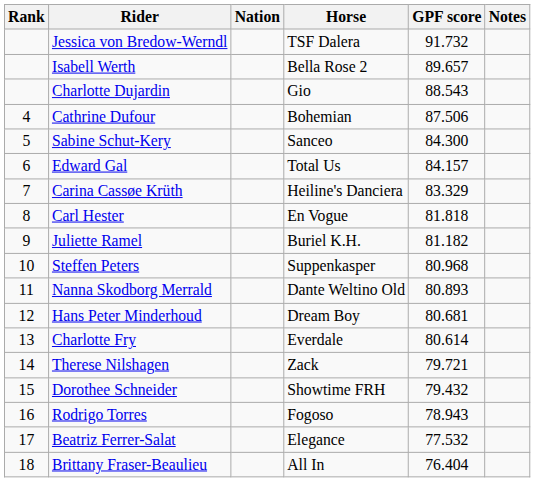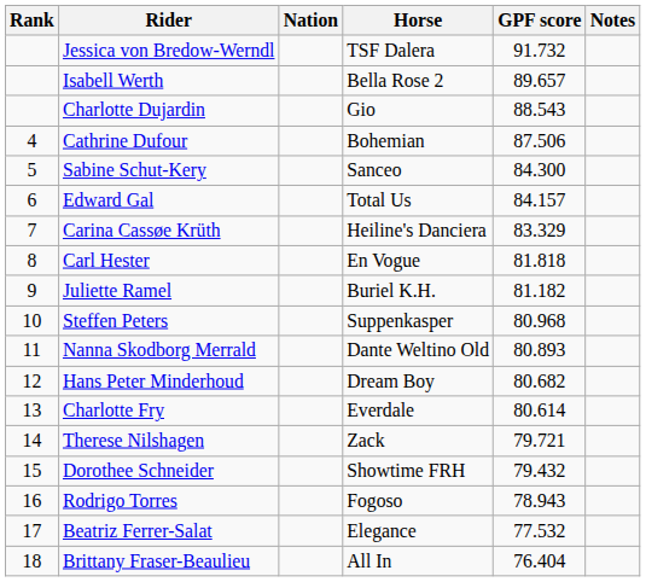 <table class="wikitable sortable" style="text-align:center">
 <tr>
 <th>Rank</th>
 <th>Rider</th>
 <th>Nation</th>
 <th>Horse</th>
 <th>GPF score</th>
 <th>Notes</th>
 </tr>
 <tr>
 <td></td>
 <td align="left"><a href='#'>Jessica von Bredow-Werndl</a></td>
 <td align="left"></td>
 <td align="left">TSF Dalera</td>
 <td>91.732</td>
 <td></td>
 </tr>
 <tr>
 <td></td>
 <td align=left><a href='#'>Isabell Werth</a></td>
 <td align=left></td>
 <td align=left>Bella Rose 2</td>
 <td>89.657</td>
 <td></td>
 </tr>
 <tr>
 <td></td>
 <td align=left><a href='#'>Charlotte Dujardin</a></td>
 <td align=left></td>
 <td align=left>Gio</td>
 <td>88.543</td>
 <td></td>
 </tr>
 <tr>
 <td>4</td>
 <td align="left"><a href='#'>Cathrine Dufour</a></td>
 <td align=left></td>
 <td align=left>Bohemian</td>
 <td>87.506</td>
 <td></td>
 </tr>
 <tr>
 <td>5</td>
 <td align="left"><a href='#'>Sabine Schut-Kery</a></td>
 <td align="left"></td>
 <td align="left">Sanceo</td>
 <td>84.300</td>
 <td></td>
 </tr>
 <tr>
 <td>6</td>
 <td align=left><a href='#'>Edward Gal</a></td>
 <td align=left></td>
 <td align=left>Total Us</td>
 <td>84.157</td>
 <td></td>
 </tr>
 <tr>
 <td>7</td>
 <td align="left"><a href='#'>Carina Cassøe Krüth</a></td>
 <td align="left"></td>
 <td align="left">Heiline's Danciera</td>
 <td>83.329</td>
 <td></td>
 </tr>
 <tr>
 <td>8</td>
 <td align="left"><a href='#'>Carl Hester</a></td>
 <td align="left"></td>
 <td align="left">En Vogue</td>
 <td>81.818</td>
 <td></td>
 </tr>
 <tr>
 <td>9</td>
 <td align="left"><a href='#'>Juliette Ramel</a></td>
 <td align="left"></td>
 <td align="left">Buriel K.H.</td>
 <td>81.182</td>
 <td></td>
 </tr>
 <tr>
 <td>10</td>
 <td align="left"><a href='#'>Steffen Peters</a></td>
 <td align="left"></td>
 <td align="left">Suppenkasper</td>
 <td>80.968</td>
 <td></td>
 </tr>
 <tr>
 <td>11</td>
 <td align="left"><a href='#'>Nanna Skodborg Merrald</a></td>
 <td align="left"></td>
 <td align="left">Dante Weltino Old</td>
 <td>80.893</td>
 <td></td>
 </tr>
 <tr>
 <td>12</td>
 <td align="left"><a href='#'>Hans Peter Minderhoud</a></td>
 <td align="left"></td>
 <td align="left">Dream Boy</td>
-<td>80.681</td>
+<td>80.682</td>
 <td></td>
 </tr>
 <tr>
 <td>13</td>
 <td align=left><a href='#'>Charlotte Fry</a></td>
 <td align=left></td>
 <td align=left>Everdale</td>
 <td>80.614</td>
 <td></td>
 </tr>
 <tr>
 <td>14</td>
 <td align="left"><a href='#'>Therese Nilshagen</a></td>
 <td align="left"></td>
 <td align="left">Zack</td>
 <td>79.721</td>
 <td></td>
 </tr>
 <tr>
 <td>15</td>
 <td align=left><a href='#'>Dorothee Schneider</a></td>
 <td align=left></td>
 <td align=left>Showtime FRH</td>
 <td>79.432</td>
 <td></td>
 </tr>
 <tr>
 <td>16</td>
 <td align=left><a href='#'>Rodrigo Torres</a></td>
 <td align=left></td>
 <td align=left>Fogoso</td>
 <td>78.943</td>
 <td></td>
 </tr>
 <tr>
 <td>17</td>
 <td align=left><a href='#'>Beatriz Ferrer-Salat</a></td>
 <td align=left></td>
 <td align=left>Elegance</td>
 <td>77.532</td>
 <td></td>
 </tr>
 <tr>
 <td>18</td>
 <td align=left><a href='#'>Brittany Fraser-Beaulieu</a></td>
 <td align=left></td>
 <td align=left>All In</td>
 <td>76.404</td>
 <td></td>
 </tr>
 </table>
